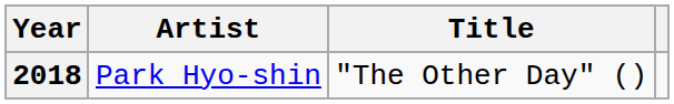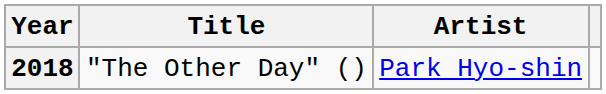 <table class="wikitable plainrowheaders">
 <tr>
 <th scope="col">Year</th>
+<th scope="col">Title</th>
 <th scope="col">Artist</th>
-<th scope="col">Title</th>
 <th scope="col" class="unsortable"></th>
 </tr>
 <tr>
 <th scope="row">2018</th>
+<td>"The Other Day" ()</td>
 <td><a href='#'>Park Hyo-shin</a></td>
-<td>"The Other Day" ()</td>
 <td style="text-align:center"></td>
 </tr>
 </table>
